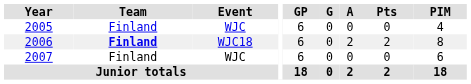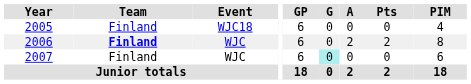 <table border="0" cellpadding="1" cellspacing="0" ID="Table3" style="text-align:center; width:40em">
 <tr ALIGN="center" bgcolor="#e0e0e0">
 <th>Year</th>
 <th>Team</th>
 <th>Event</th>
 <th rowspan="99" bgcolor="#ffffff"></th>
 <th>GP</th>
 <th>G</th>
 <th>A</th>
 <th>Pts</th>
 <th>PIM</th>
 </tr>
 <tr>
 <td><a href='#'>2005</a></td>
 <td><a href='#'>Finland</a></td>
-<td><a href='#'>WJC</a></td>
+<td><a href='#'>WJC18</a></td>
 <td>6</td>
 <td>0</td>
 <td>0</td>
 <td>0</td>
 <td>4</td>
 </tr>
 <tr bgcolor="#f0f0f0">
 <td><a href='#'>2006</a></td>
 <td><strong><a href='#'>Finland</a></strong></td>
-<td><a href='#'>WJC18</a></td>
+<td><a href='#'>WJC</a></td>
 <td>6</td>
 <td>0</td>
 <td>2</td>
 <td>2</td>
 <td>8</td>
 </tr>
 <tr>
 <td><a href='#'>2007</a></td>
 <td>Finland</td>
 <td>WJC</td>
 <td>6</td>
-<td>0</td>
+<td style="background: paleturquoise;">0</td>
 <td>0</td>
 <td>0</td>
 <td>6</td>
 </tr>
 <tr bgcolor="#e0e0e0">
 <th colspan="3">Junior totals</th>
 <th>18</th>
 <th>0</th>
 <th>2</th>
 <th>2</th>
 <th>18</th>
 </tr>
 </table>
